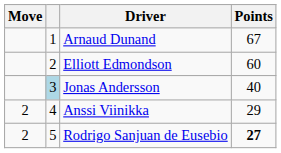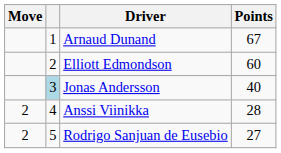 <table class="wikitable" style="font-size:85%;">
 <tr>
 <th>Move</th>
 <th></th>
 <th>Driver</th>
 <th>Points</th>
 </tr>
 <tr>
 <td align="center"></td>
 <td align="center">1</td>
 <td><a href='#'>Arnaud Dunand</a></td>
 <td align="center">67</td>
 </tr>
 <tr>
 <td align="center"></td>
 <td align="center">2</td>
 <td><a href='#'>Elliott Edmondson</a></td>
 <td align="center">60</td>
 </tr>
 <tr>
 <td align="center"></td>
 <td align="center" style="background: lightblue;">3</td>
 <td><a href='#'>Jonas Andersson</a></td>
 <td align="center">40</td>
 </tr>
 <tr>
 <td align="center"> 2</td>
 <td align="center">4</td>
 <td><a href='#'>Anssi Viinikka</a></td>
-<td align="center">29</td>
+<td align="center">28</td>
 </tr>
 <tr>
 <td align="center"> 2</td>
 <td align="center">5</td>
 <td><a href='#'>Rodrigo Sanjuan de Eusebio</a></td>
-<td align="center"><strong>27</strong></td>
+<td align="center">27</td>
 </tr>
 </table>
